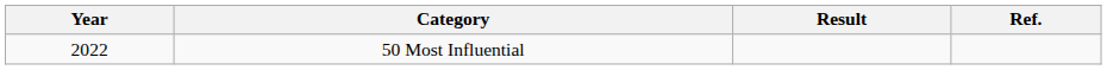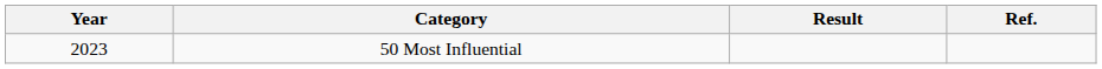 <table class="wikitable sortable"  style="text-align:center; width:60%;">
 <tr>
 <th>Year</th>
 <th>Category</th>
 <th>Result</th>
 <th>Ref.</th>
 </tr>
 <tr>
-<td>2022</td>
+<td>2023</td>
 <td>50 Most Influential</td>
 <td></td>
 <td></td>
 </tr>
 </table>
